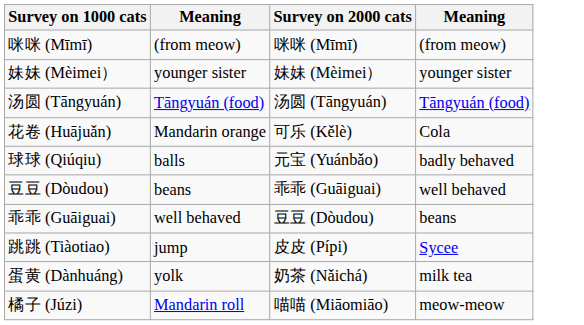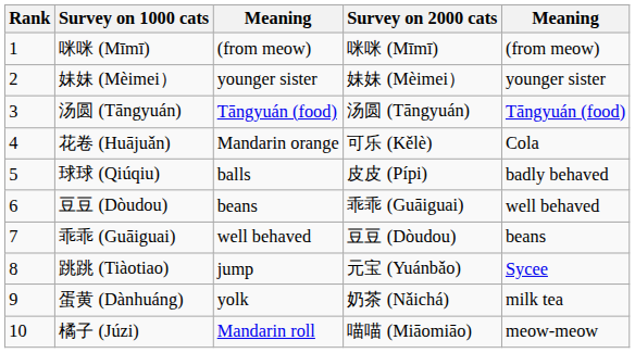 <table class="wikitable">
 <tr>
+<th>Rank</th>
 <th>Survey on 1000 cats</th>
 <th>Meaning</th>
 <th>Survey on 2000 cats</th>
 <th>Meaning</th>
 </tr>
 <tr>
+<td>1</td>
 <td>咪咪 (Mīmī)</td>
 <td>(from meow)</td>
 <td>咪咪 (Mīmī)</td>
 <td>(from meow)</td>
 </tr>
 <tr>
+<td>2</td>
 <td>妹妹 (Mèimei）</td>
 <td>younger sister</td>
 <td>妹妹 (Mèimei）</td>
 <td>younger sister</td>
 </tr>
 <tr>
+<td>3</td>
 <td>汤圆 (Tāngyuán)</td>
 <td><a href='#'>Tāngyuán (food)</a></td>
 <td>汤圆 (Tāngyuán)</td>
 <td><a href='#'>Tāngyuán (food)</a></td>
 </tr>
 <tr>
+<td>4</td>
 <td>花卷 (Huājuǎn)</td>
 <td>Mandarin orange</td>
 <td>可乐 (Kělè)</td>
 <td>Cola</td>
 </tr>
 <tr>
+<td>5</td>
 <td>球球 (Qiúqiu)</td>
 <td>balls</td>
-<td>元宝 (Yuánbǎo)</td>
+<td>皮皮 (Pípi)</td>
 <td>badly behaved</td>
 </tr>
 <tr>
+<td>6</td>
 <td>豆豆 (Dòudou)</td>
 <td>beans</td>
 <td>乖乖 (Guāiguai)</td>
 <td>well behaved</td>
 </tr>
 <tr>
+<td>7</td>
 <td>乖乖 (Guāiguai)</td>
 <td>well behaved</td>
 <td>豆豆 (Dòudou)</td>
 <td>beans</td>
 </tr>
 <tr>
+<td>8</td>
 <td>跳跳 (Tiàotiao)</td>
 <td>jump</td>
-<td>皮皮 (Pípi)</td>
+<td>元宝 (Yuánbǎo)</td>
 <td><a href='#'>Sycee</a></td>
 </tr>
 <tr>
+<td>9</td>
 <td>蛋黄 (Dànhuáng)</td>
 <td>yolk</td>
 <td>奶茶 (Nǎichá)</td>
 <td>milk tea</td>
 </tr>
 <tr>
+<td>10</td>
 <td>橘子 (Júzi)</td>
 <td><a href='#'>Mandarin roll</a></td>
 <td>喵喵 (Miāomiāo)</td>
 <td>meow-meow</td>
 </tr>
 </table>
